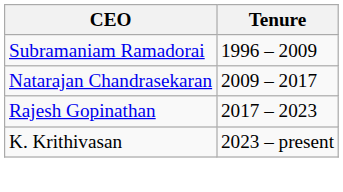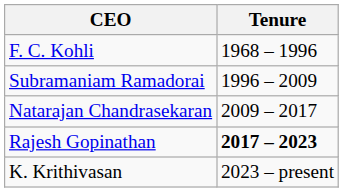 <table class="wikitable">
 <tr>
 <th>CEO</th>
 <th>Tenure</th>
+</tr>
+<tr>
+<td><a href='#'>F. C. Kohli</a></td>
+<td>1968 – 1996</td>
 </tr>
 <tr>
 <td><a href='#'>Subramaniam Ramadorai</a></td>
 <td>1996 – 2009</td>
 </tr>
 <tr>
 <td><a href='#'>Natarajan Chandrasekaran</a></td>
 <td>2009 – 2017</td>
 </tr>
 <tr>
 <td><a href='#'>Rajesh Gopinathan</a></td>
-<td>2017 – 2023</td>
+<td><strong>2017 – 2023</strong></td>
 </tr>
 <tr>
 <td>K. Krithivasan</td>
 <td>2023 – present</td>
 </tr>
 </table>
